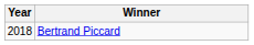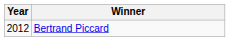 <table class="wikitable" style="text-align:left">
 <tr>
 <th style="width:20px;">Year</th>
 <th style="width:300px;">Winner</th>
 </tr>
 <tr>
-<td>2018</td>
+<td>2012</td>
 <td><a href='#'>Bertrand Piccard</a></td>
 </tr>
 </table>
